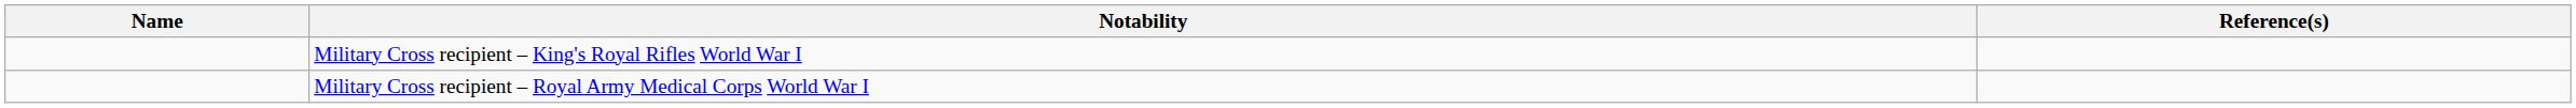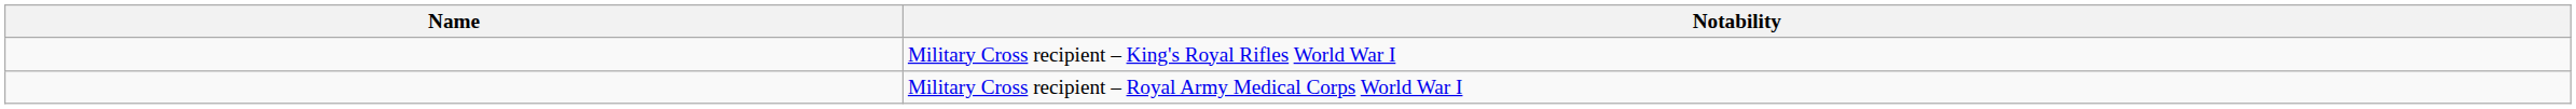 <table class="wikitable sortable" style="width:100%">
 <tr>
 <th style="width:*;">Name</th>
 <th style="width:65%;" class="unsortable">Notability</th>
-<th style="width:*;" class="unsortable">Reference(s)</th>
 </tr>
 <tr>
 <td></td>
 <td><a href='#'>Military Cross</a> recipient – <a href='#'>King's Royal Rifles</a> <a href='#'>World War I</a></td>
-<td style="text-align:center;"></td>
 </tr>
 <tr>
 <td></td>
 <td><a href='#'>Military Cross</a> recipient – <a href='#'>Royal Army Medical Corps</a> <a href='#'>World War I</a></td>
-<td style="text-align:center;"></td>
 </tr>
 </table>
